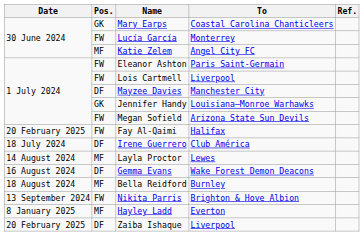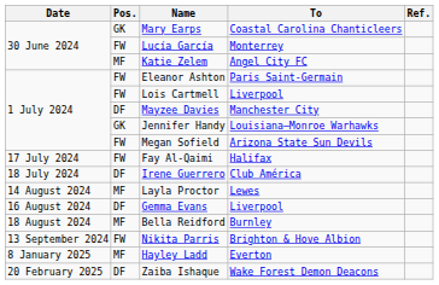 <table class="wikitable">
 <tr>
 <th>Date</th>
 <th>Pos.</th>
 <th>Name</th>
 <th>To</th>
 <th>Ref.</th>
 </tr>
 <tr>
 <td rowspan="3">30 June 2024</td>
 <td>GK</td>
 <td> <a href='#'>Mary Earps</a></td>
 <td> <a href='#'>Coastal Carolina Chanticleers</a></td>
 <td></td>
 </tr>
 <tr>
 <td>FW</td>
 <td> <a href='#'>Lucía García</a></td>
 <td> <a href='#'>Monterrey</a></td>
 <td></td>
 </tr>
 <tr>
 <td>MF</td>
 <td> <a href='#'>Katie Zelem</a></td>
 <td> <a href='#'>Angel City FC</a></td>
 <td></td>
 </tr>
 <tr>
 <td rowspan="5">1 July 2024</td>
 <td>FW</td>
 <td> Eleanor Ashton</td>
 <td> <a href='#'>Paris Saint-Germain</a></td>
 <td></td>
 </tr>
 <tr>
 <td>FW</td>
 <td> Lois Cartmell</td>
 <td> <a href='#'>Liverpool</a></td>
 <td></td>
 </tr>
 <tr>
 <td>DF</td>
 <td> <a href='#'>Mayzee Davies</a></td>
 <td> <a href='#'>Manchester City</a></td>
 <td></td>
 </tr>
 <tr>
 <td>GK</td>
 <td> Jennifer Handy</td>
 <td> <a href='#'>Louisiana–Monroe Warhawks</a></td>
 <td></td>
 </tr>
 <tr>
 <td>FW</td>
 <td> Megan Sofield</td>
 <td> <a href='#'>Arizona State Sun Devils</a></td>
 <td></td>
 </tr>
 <tr>
-<td>20 February 2025</td>
+<td>17 July 2024</td>
 <td>FW</td>
 <td> Fay Al-Qaimi</td>
 <td> <a href='#'>Halifax</a></td>
 <td></td>
 </tr>
 <tr>
 <td>18 July 2024</td>
 <td>DF</td>
 <td> <a href='#'>Irene Guerrero</a></td>
 <td> <a href='#'>Club América</a></td>
 <td></td>
 </tr>
 <tr>
 <td>14 August 2024</td>
 <td>MF</td>
 <td> Layla Proctor</td>
 <td> <a href='#'>Lewes</a></td>
 <td></td>
 </tr>
 <tr>
 <td>16 August 2024</td>
 <td>DF</td>
 <td> <a href='#'>Gemma Evans</a></td>
-<td> <a href='#'>Wake Forest Demon Deacons</a></td>
+<td> <a href='#'>Liverpool</a></td>
 <td></td>
 </tr>
 <tr>
 <td>18 August 2024</td>
 <td>MF</td>
 <td> Bella Reidford</td>
 <td> <a href='#'>Burnley</a></td>
 <td></td>
 </tr>
 <tr>
 <td>13 September 2024</td>
 <td>FW</td>
 <td> <a href='#'>Nikita Parris</a></td>
 <td> <a href='#'>Brighton & Hove Albion</a></td>
 <td></td>
 </tr>
 <tr>
 <td>8 January 2025</td>
 <td>MF</td>
 <td> <a href='#'>Hayley Ladd</a></td>
 <td> <a href='#'>Everton</a></td>
 <td></td>
 </tr>
 <tr>
 <td>20 February 2025</td>
 <td>DF</td>
 <td> Zaiba Ishaque</td>
-<td> <a href='#'>Liverpool</a></td>
+<td> <a href='#'>Wake Forest Demon Deacons</a></td>
 <td></td>
 </tr>
 </table>
